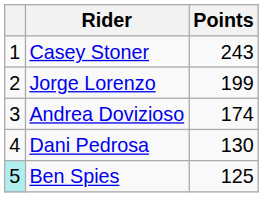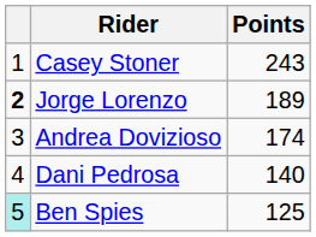 <table class="wikitable" style="font-size: 95%;">
 <tr>
 <th></th>
 <th>Rider</th>
 <th>Points</th>
 </tr>
 <tr>
 <td align=center>1</td>
 <td> <a href='#'>Casey Stoner</a></td>
 <td align=right>243</td>
 </tr>
 <tr>
-<td align=center>2</td>
+<td align=center><strong>2</strong></td>
 <td> <a href='#'>Jorge Lorenzo</a></td>
-<td align=right>199</td>
+<td align=right>189</td>
 </tr>
 <tr>
 <td align=center>3</td>
 <td> <a href='#'>Andrea Dovizioso</a></td>
 <td align=right>174</td>
 </tr>
 <tr>
 <td align=center>4</td>
 <td> <a href='#'>Dani Pedrosa</a></td>
-<td align=right>130</td>
+<td align=right>140</td>
 </tr>
 <tr>
 <td align=center style="background: paleturquoise;">5</td>
 <td> <a href='#'>Ben Spies</a></td>
 <td align=right>125</td>
 </tr>
 </table>
